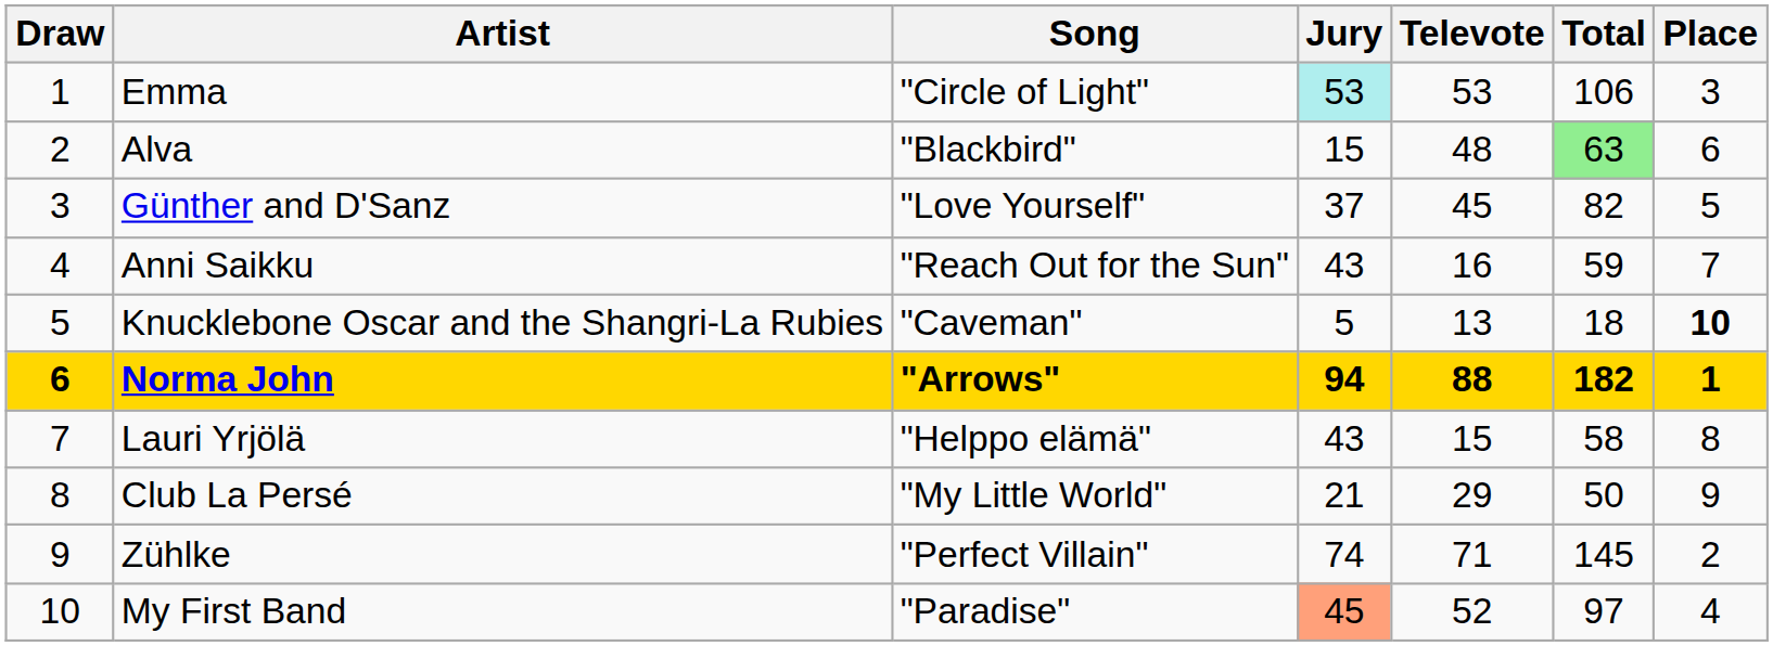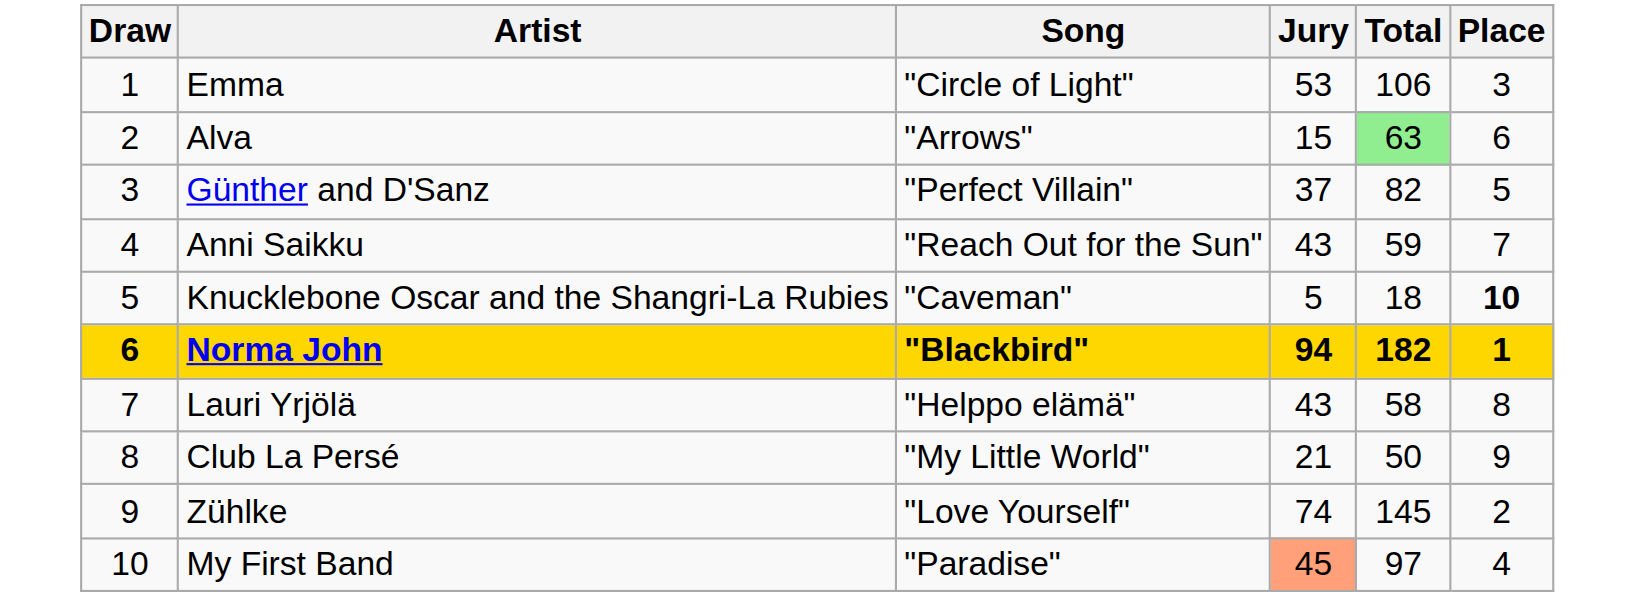 <table class="sortable wikitable" style="margin: 1em auto 1em auto; text-align:center">
 <tr>
 <th>Draw</th>
 <th>Artist</th>
 <th>Song</th>
 <th>Jury</th>
-<th>Televote</th>
 <th>Total</th>
 <th>Place</th>
 </tr>
 <tr>
 <td>1</td>
 <td align="left">Emma</td>
 <td align="left">"Circle of Light"</td>
-<td style="background: paleturquoise;">53</td>
 <td>53</td>
 <td>106</td>
 <td>3</td>
 </tr>
 <tr>
 <td>2</td>
 <td align="left">Alva</td>
-<td align="left">"Blackbird"</td>
+<td align="left">"Arrows"</td>
 <td>15</td>
-<td>48</td>
 <td style="background: lightgreen;">63</td>
 <td>6</td>
 </tr>
 <tr>
 <td>3</td>
 <td align="left"><a href='#'>Günther</a> and D'Sanz</td>
-<td align="left">"Love Yourself"</td>
+<td align="left">"Perfect Villain"</td>
 <td>37</td>
-<td>45</td>
 <td>82</td>
 <td>5</td>
 </tr>
 <tr>
 <td>4</td>
 <td align="left">Anni Saikku</td>
 <td align="left">"Reach Out for the Sun"</td>
 <td>43</td>
-<td>16</td>
 <td>59</td>
 <td>7</td>
 </tr>
 <tr>
 <td>5</td>
 <td align="left">Knucklebone Oscar and the Shangri-La Rubies</td>
 <td align="left">"Caveman"</td>
 <td>5</td>
-<td>13</td>
 <td>18</td>
 <td><strong>10</strong></td>
 </tr>
 <tr style="font-weight:bold; background:gold;">
 <td>6</td>
 <td align="left"><a href='#'>Norma John</a></td>
-<td align="left">"Arrows"</td>
+<td align="left">"Blackbird"</td>
 <td>94</td>
-<td>88</td>
 <td>182</td>
 <td>1</td>
 </tr>
 <tr>
 <td>7</td>
 <td align="left">Lauri Yrjölä</td>
 <td align="left">"Helppo elämä"</td>
 <td>43</td>
-<td>15</td>
 <td>58</td>
 <td>8</td>
 </tr>
 <tr>
 <td>8</td>
 <td align="left">Club La Persé</td>
 <td align="left">"My Little World"</td>
 <td>21</td>
-<td>29</td>
 <td>50</td>
 <td>9</td>
 </tr>
 <tr>
 <td>9</td>
 <td align="left">Zühlke</td>
-<td align="left">"Perfect Villain"</td>
+<td align="left">"Love Yourself"</td>
 <td>74</td>
-<td>71</td>
 <td>145</td>
 <td>2</td>
 </tr>
 <tr>
 <td>10</td>
 <td align="left">My First Band</td>
 <td align="left">"Paradise"</td>
 <td style="background: lightsalmon;">45</td>
-<td>52</td>
 <td>97</td>
 <td>4</td>
 </tr>
 </table>
